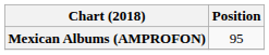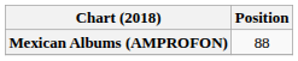 <table class="wikitable sortable plainrowheaders">
 <tr>
 <th style="text-align:center;">Chart (2018)</th>
 <th style="text-align:center;">Position</th>
 </tr>
 <tr>
 <th scope="row">Mexican Albums (AMPROFON)</th>
-<td style="text-align:center;">95</td>
+<td style="text-align:center;">88</td>
 </tr>
 <tr>
 </tr>
 </table>
